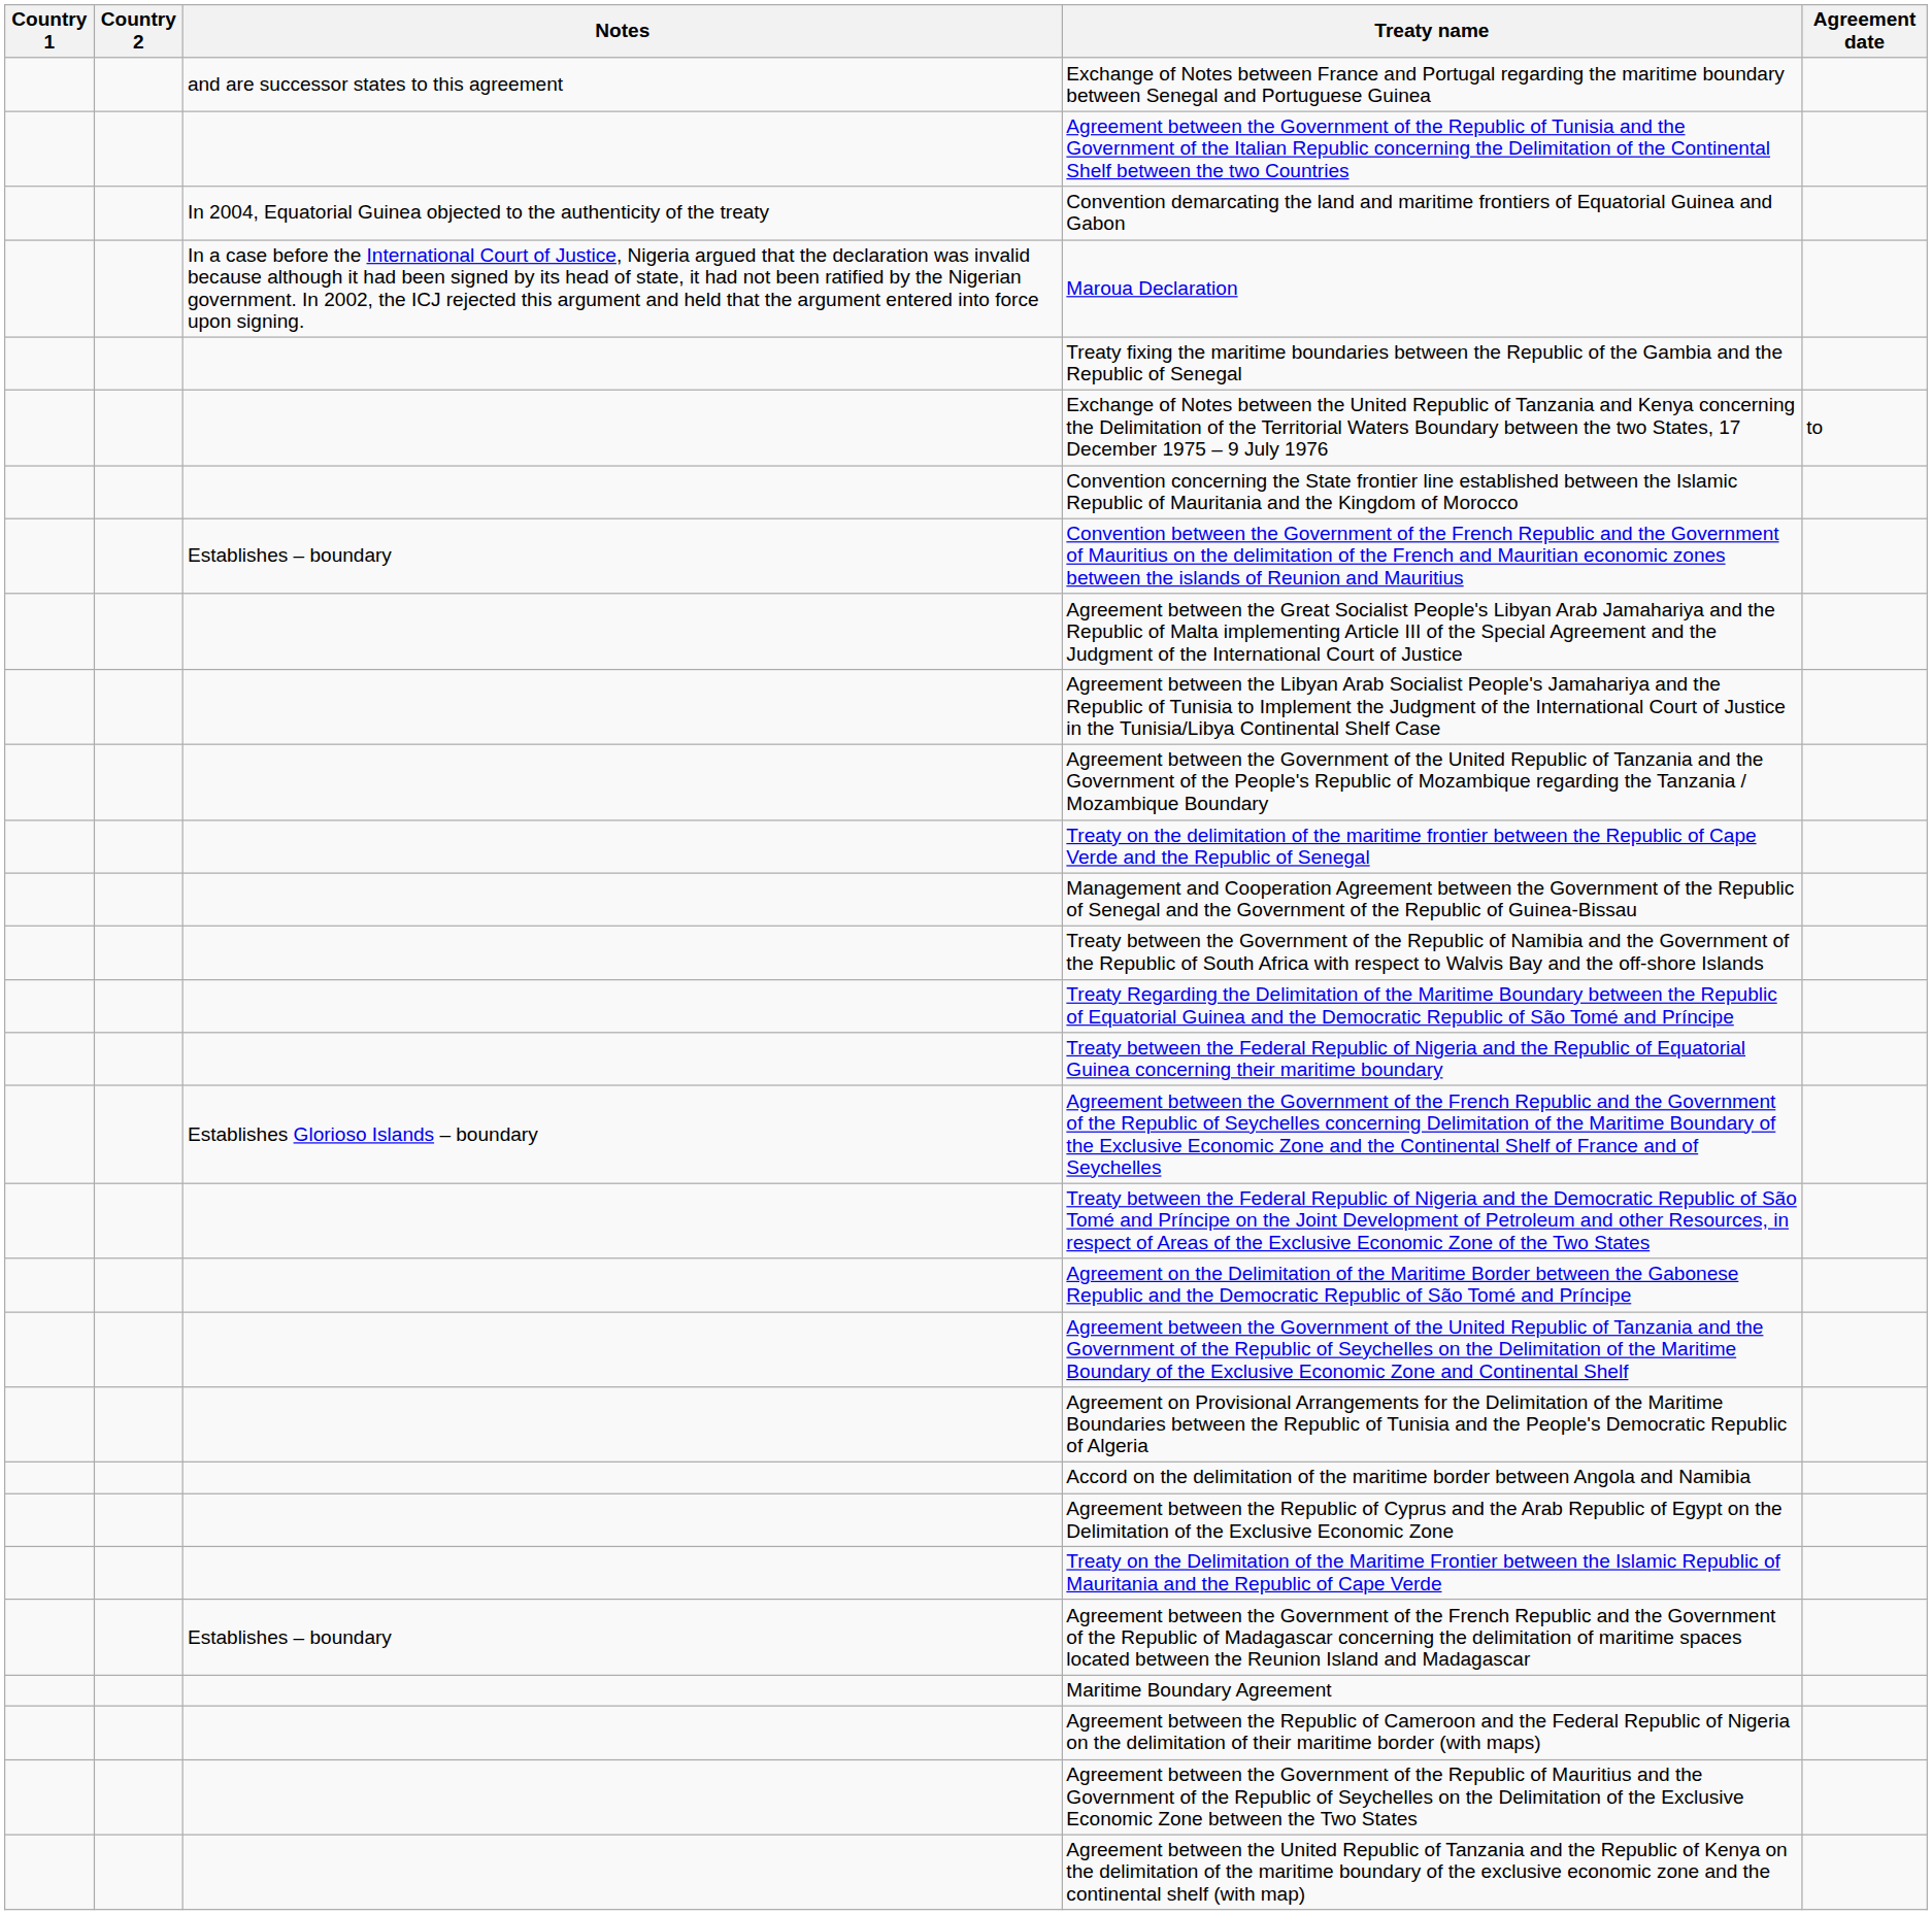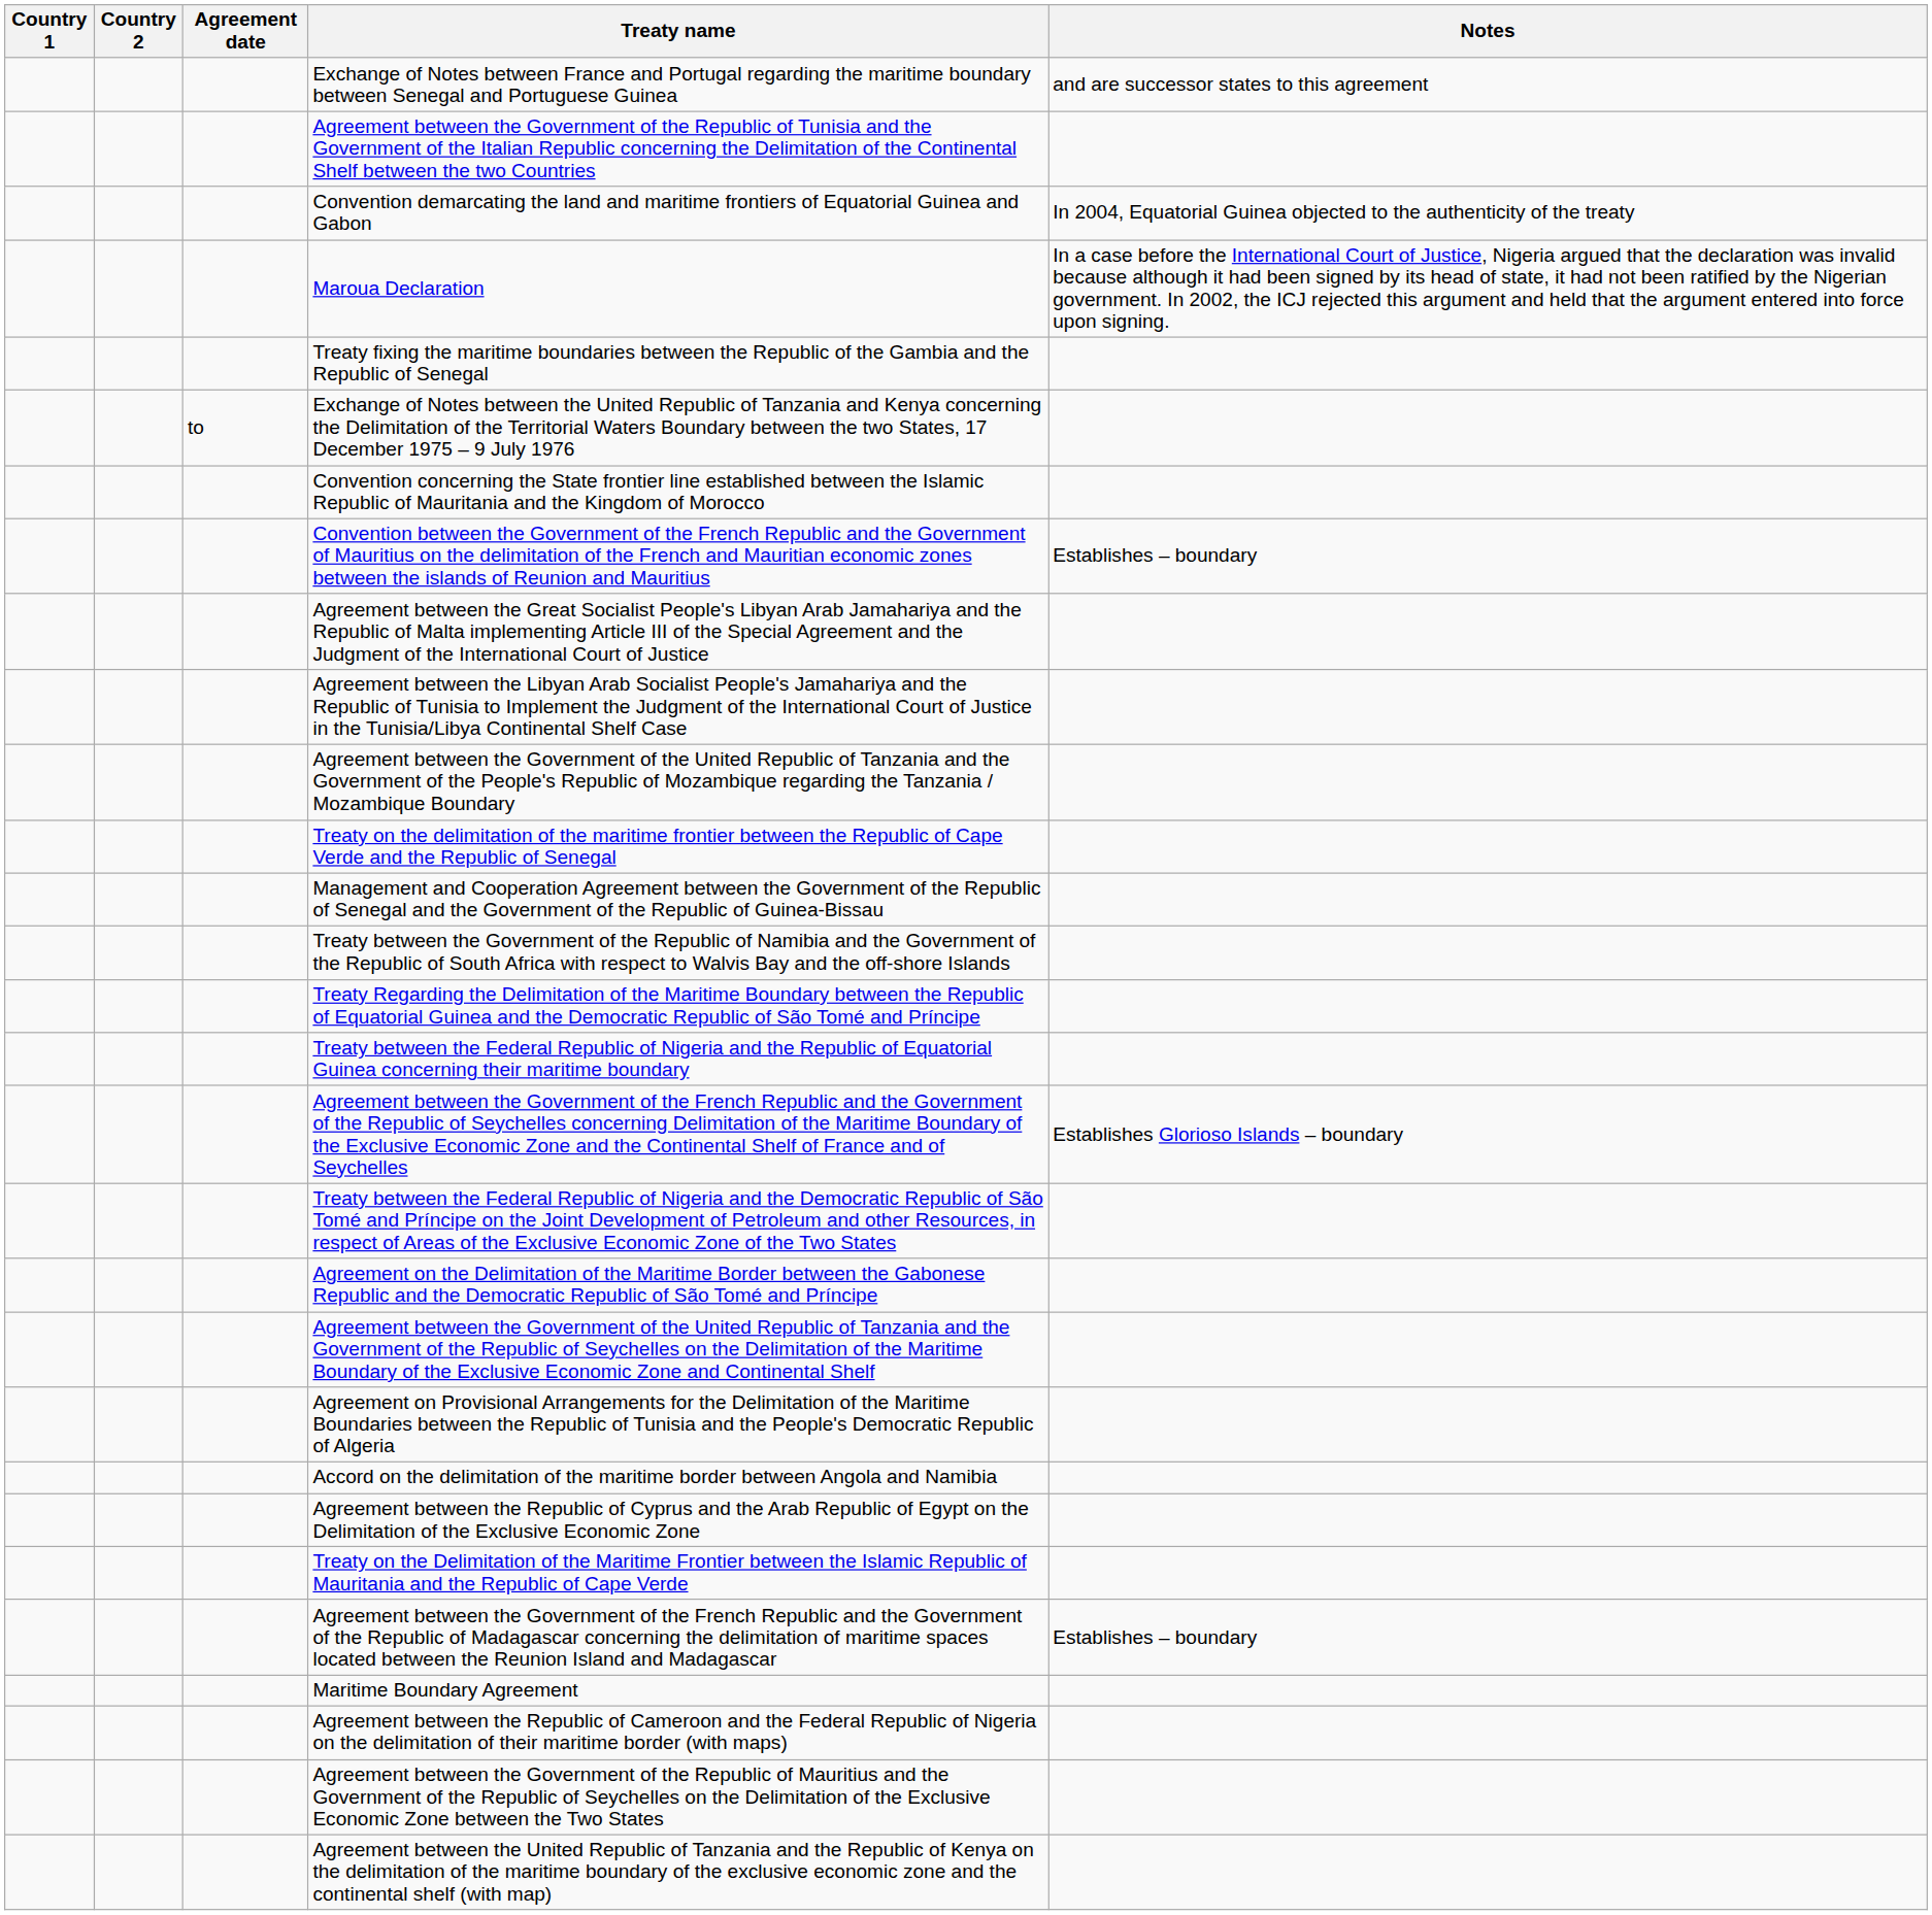 <table class="wikitable sortable">
 <tr>
 <th>Country 1</th>
 <th>Country 2</th>
+<th>Agreement date</th>
+<th>Treaty name</th>
 <th>Notes</th>
-<th>Treaty name</th>
-<th>Agreement date</th>
 </tr>
 <tr>
 <td></td>
 <td></td>
+<td></td>
+<td>Exchange of Notes between France and Portugal regarding the maritime boundary between Senegal and Portuguese Guinea</td>
 <td> and  are successor states to this agreement</td>
-<td>Exchange of Notes between France and Portugal regarding the maritime boundary between Senegal and Portuguese Guinea</td>
-<td></td>
 </tr>
 <tr>
 <td></td>
 <td></td>
 <td></td>
 <td><a href='#'>Agreement between the Government of the Republic of Tunisia and the Government of the Italian Republic concerning the Delimitation of the Continental Shelf between the two Countries</a></td>
 <td></td>
 </tr>
 <tr>
 <td></td>
 <td></td>
+<td></td>
+<td>Convention demarcating the land and maritime frontiers of Equatorial Guinea and Gabon</td>
 <td>In 2004, Equatorial Guinea objected to the authenticity of the treaty</td>
-<td>Convention demarcating the land and maritime frontiers of Equatorial Guinea and Gabon</td>
-<td></td>
 </tr>
 <tr>
 <td></td>
 <td></td>
+<td></td>
+<td><a href='#'>Maroua Declaration</a></td>
 <td>In a case before the <a href='#'>International Court of Justice</a>, Nigeria argued that the declaration was invalid because although it had been signed by its head of state, it had not been ratified by the Nigerian government. In 2002, the ICJ rejected this argument and held that the argument entered into force upon signing.</td>
-<td><a href='#'>Maroua Declaration</a></td>
-<td></td>
 </tr>
 <tr>
 <td></td>
 <td></td>
 <td></td>
 <td>Treaty fixing the maritime boundaries between the Republic of the Gambia and the Republic of Senegal</td>
 <td></td>
 </tr>
 <tr>
 <td></td>
 <td></td>
+<td> to </td>
+<td>Exchange of Notes between the United Republic of Tanzania and Kenya concerning the Delimitation of the Territorial Waters Boundary between the two States, 17 December 1975 – 9 July 1976</td>
 <td></td>
-<td>Exchange of Notes between the United Republic of Tanzania and Kenya concerning the Delimitation of the Territorial Waters Boundary between the two States, 17 December 1975 – 9 July 1976</td>
-<td> to </td>
 </tr>
 <tr>
 <td></td>
 <td></td>
 <td></td>
 <td>Convention concerning the State frontier line established between the Islamic Republic of Mauritania and the Kingdom of Morocco</td>
 <td></td>
 </tr>
 <tr>
 <td></td>
 <td></td>
+<td></td>
+<td><a href='#'>Convention between the Government of the French Republic and the Government of Mauritius on the delimitation of the French and Mauritian economic zones between the islands of Reunion and Mauritius</a></td>
 <td>Establishes  –  boundary</td>
-<td><a href='#'>Convention between the Government of the French Republic and the Government of Mauritius on the delimitation of the French and Mauritian economic zones between the islands of Reunion and Mauritius</a></td>
-<td></td>
 </tr>
 <tr>
 <td></td>
 <td></td>
 <td></td>
 <td>Agreement between the Great Socialist People's Libyan Arab Jamahariya and the Republic of Malta implementing Article III of the Special Agreement and the Judgment of the International Court of Justice</td>
 <td></td>
 </tr>
 <tr>
 <td></td>
 <td></td>
 <td></td>
 <td>Agreement between the Libyan Arab Socialist People's Jamahariya and the Republic of Tunisia to Implement the Judgment of the International Court of Justice in the Tunisia/Libya Continental Shelf Case</td>
 <td></td>
 </tr>
 <tr>
 <td></td>
 <td></td>
 <td></td>
 <td>Agreement between the Government of the United Republic of Tanzania and the Government of the People's Republic of Mozambique regarding the Tanzania / Mozambique Boundary</td>
 <td></td>
 </tr>
 <tr>
 <td></td>
 <td></td>
 <td></td>
 <td><a href='#'>Treaty on the delimitation of the maritime frontier between the Republic of Cape Verde and the Republic of Senegal</a></td>
 <td></td>
 </tr>
 <tr>
 <td></td>
 <td></td>
 <td></td>
 <td>Management and Cooperation Agreement between the Government of the Republic of Senegal and the Government of the Republic of Guinea-Bissau</td>
 <td></td>
 </tr>
 <tr>
 <td></td>
 <td></td>
 <td></td>
 <td>Treaty between the Government of the Republic of Namibia and  the Government of the Republic of South Africa  with respect to Walvis Bay and the off-shore Islands</td>
 <td></td>
 </tr>
 <tr>
 <td></td>
 <td></td>
 <td></td>
 <td><a href='#'>Treaty Regarding the Delimitation of the Maritime Boundary between the Republic of Equatorial Guinea and the Democratic Republic of São Tomé and Príncipe</a></td>
 <td></td>
 </tr>
 <tr>
 <td></td>
 <td></td>
 <td></td>
 <td><a href='#'>Treaty between the Federal Republic of Nigeria and the Republic of Equatorial Guinea concerning their maritime boundary</a></td>
 <td></td>
 </tr>
 <tr>
 <td></td>
 <td></td>
+<td></td>
+<td><a href='#'>Agreement between the Government of the French Republic and the Government of the Republic of Seychelles concerning Delimitation of the Maritime Boundary of the Exclusive Economic Zone and the Continental Shelf of France and of Seychelles</a></td>
 <td>Establishes  <a href='#'>Glorioso Islands</a> –  boundary</td>
-<td><a href='#'>Agreement between the Government of the French Republic and the Government of the Republic of Seychelles concerning Delimitation of the Maritime Boundary of the Exclusive Economic Zone and the Continental Shelf of France and of Seychelles</a></td>
-<td></td>
 </tr>
 <tr>
 <td></td>
 <td></td>
 <td></td>
 <td><a href='#'>Treaty between the Federal Republic of Nigeria and the Democratic Republic of São Tomé and Príncipe on the Joint Development of Petroleum and other Resources, in respect of Areas of the Exclusive Economic Zone of the Two States</a></td>
 <td></td>
 </tr>
 <tr>
 <td></td>
 <td></td>
 <td></td>
 <td><a href='#'>Agreement on the Delimitation of the Maritime Border between the Gabonese Republic and the Democratic Republic of São Tomé and Príncipe</a></td>
 <td></td>
 </tr>
 <tr>
 <td></td>
 <td></td>
 <td></td>
 <td><a href='#'>Agreement between the Government of the United Republic of Tanzania and the Government of the Republic of Seychelles on the Delimitation of the Maritime Boundary of the Exclusive Economic Zone and Continental Shelf</a></td>
 <td></td>
 </tr>
 <tr>
 <td></td>
 <td></td>
 <td></td>
 <td>Agreement on Provisional Arrangements for the Delimitation of the Maritime Boundaries between the Republic of Tunisia and the People's Democratic Republic of Algeria</td>
 <td></td>
 </tr>
 <tr>
 <td></td>
 <td></td>
 <td></td>
 <td>Accord on the delimitation of the maritime border between Angola and Namibia</td>
 <td></td>
 </tr>
 <tr>
 <td></td>
 <td></td>
 <td></td>
 <td>Agreement between the Republic of Cyprus and the Arab Republic of Egypt on the Delimitation of the Exclusive Economic Zone</td>
 <td></td>
 </tr>
 <tr>
 <td></td>
 <td></td>
 <td></td>
 <td><a href='#'>Treaty on the Delimitation of the Maritime Frontier between the Islamic Republic of Mauritania and the Republic of Cape Verde</a></td>
 <td></td>
 </tr>
 <tr>
 <td></td>
 <td></td>
+<td></td>
+<td>Agreement between the Government of the French Republic and the Government of the Republic of Madagascar concerning the delimitation of maritime spaces located between the Reunion Island and Madagascar</td>
 <td>Establishes  –  boundary</td>
-<td>Agreement between the Government of the French Republic and the Government of the Republic of Madagascar concerning the delimitation of maritime spaces located between the Reunion Island and Madagascar</td>
-<td></td>
 </tr>
 <tr>
 <td></td>
 <td></td>
 <td></td>
 <td>Maritime Boundary Agreement</td>
 <td></td>
 </tr>
 <tr>
 <td></td>
 <td></td>
 <td></td>
 <td>Agreement between the Republic of Cameroon and the Federal Republic of Nigeria on the delimitation of their maritime border (with maps)</td>
 <td></td>
 </tr>
 <tr>
 <td></td>
 <td></td>
 <td></td>
 <td>Agreement between the Government of the Republic of Mauritius and the Government of the Republic of Seychelles on the Delimitation of the Exclusive Economic Zone between the Two States</td>
 <td></td>
 </tr>
 <tr>
 <td></td>
 <td></td>
 <td></td>
 <td>Agreement between the United Republic of Tanzania and the Republic of Kenya on the delimitation of the maritime boundary of the exclusive economic zone and the continental shelf (with map)</td>
 <td></td>
 </tr>
 </table>
